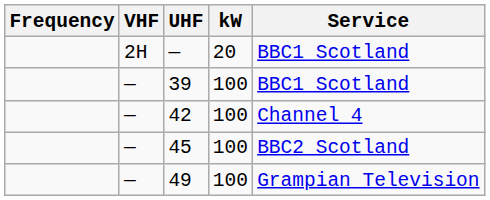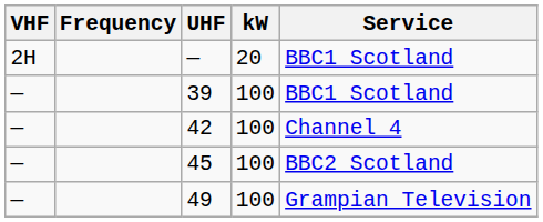 <table class="wikitable sortable">
 <tr>
+<th>VHF</th>
 <th>Frequency</th>
-<th>VHF</th>
 <th>UHF</th>
 <th>kW</th>
 <th>Service</th>
 </tr>
 <tr>
+<td>2H</td>
 <td></td>
-<td>2H</td>
 <td>—</td>
 <td>20</td>
 <td><a href='#'>BBC1 Scotland</a></td>
 </tr>
 <tr>
+<td>—</td>
 <td></td>
-<td>—</td>
 <td>39</td>
 <td>100</td>
 <td><a href='#'>BBC1 Scotland</a></td>
 </tr>
 <tr>
+<td>—</td>
 <td></td>
-<td>—</td>
 <td>42</td>
 <td>100</td>
 <td><a href='#'>Channel 4</a></td>
 </tr>
 <tr>
+<td>—</td>
 <td></td>
-<td>—</td>
 <td>45</td>
 <td>100</td>
 <td><a href='#'>BBC2 Scotland</a></td>
 </tr>
 <tr>
+<td>—</td>
 <td></td>
-<td>—</td>
 <td>49</td>
 <td>100</td>
 <td><a href='#'>Grampian Television</a></td>
 </tr>
 </table>
